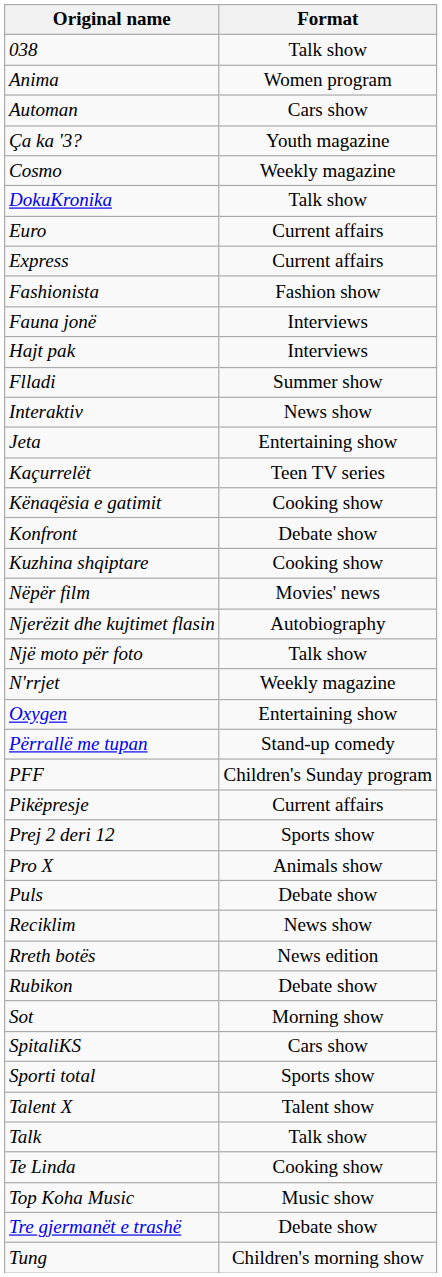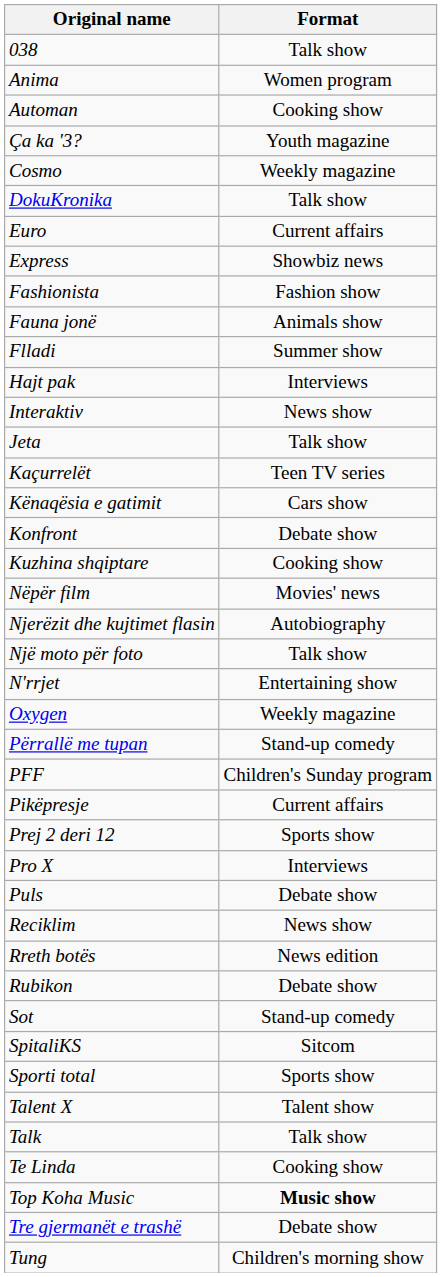 <table class="wikitable">
 <tr>
 <th>Original name</th>
 <th>Format</th>
 </tr>
 <tr>
 <td><em>038</em></td>
 <td align=center>Talk show</td>
 </tr>
 <tr>
 <td><em>Anima</em></td>
 <td align=center>Women program</td>
 </tr>
 <tr>
 <td><em>Automan</em></td>
-<td align=center>Cars show</td>
+<td align=center>Cooking show</td>
 </tr>
 <tr>
 <td><em>Ça ka '3?</em></td>
 <td align=center>Youth magazine</td>
 </tr>
 <tr>
 <td><em>Cosmo</em></td>
 <td align=center>Weekly magazine</td>
 </tr>
 <tr>
 <td><em><a href='#'>DokuKronika</a></em></td>
 <td align=center>Talk show</td>
 </tr>
 <tr>
 <td><em>Euro</em></td>
 <td align=center>Current affairs</td>
 </tr>
 <tr>
 <td><em>Express</em></td>
-<td align=center>Current affairs</td>
+<td align=center>Showbiz news</td>
 </tr>
 <tr>
 <td><em>Fashionista</em></td>
 <td align=center>Fashion show</td>
 </tr>
 <tr>
 <td><em>Fauna jonë</em></td>
-<td align=center>Interviews</td>
+<td align=center>Animals show</td>
+</tr>
+<tr>
+<td><em>Flladi</em></td>
+<td align=center>Summer show</td>
 </tr>
 <tr>
 <td><em>Hajt pak</em></td>
 <td align=center>Interviews</td>
-</tr>
-<tr>
-<td><em>Flladi</em></td>
-<td align=center>Summer show</td>
 </tr>
 <tr>
 <td><em>Interaktiv</em></td>
 <td align=center>News show</td>
 </tr>
 <tr>
 <td><em>Jeta</em></td>
-<td align=center>Entertaining show</td>
+<td align=center>Talk show</td>
 </tr>
 <tr>
 <td><em>Kaçurrelët</em></td>
 <td align=center>Teen TV series</td>
 </tr>
 <tr>
 <td><em>Kënaqësia e gatimit</em></td>
-<td align=center>Cooking show</td>
+<td align=center>Cars show</td>
 </tr>
 <tr>
 <td><em>Konfront</em></td>
 <td align=center>Debate show</td>
 </tr>
 <tr>
 <td><em>Kuzhina shqiptare</em></td>
 <td align=center>Cooking show</td>
 </tr>
 <tr>
 <td><em>Nëpër film</em></td>
 <td align=center>Movies' news</td>
 </tr>
 <tr>
 <td><em>Njerëzit dhe kujtimet flasin</em></td>
 <td align=center>Autobiography</td>
 </tr>
 <tr>
 <td><em>Një moto për foto</em></td>
 <td align=center>Talk show</td>
 </tr>
 <tr>
 <td><em>N'rrjet</em></td>
-<td align=center>Weekly magazine</td>
+<td align=center>Entertaining show</td>
 </tr>
 <tr>
 <td><em><a href='#'>Oxygen</a></em></td>
-<td align=center>Entertaining show</td>
+<td align=center>Weekly magazine</td>
 </tr>
 <tr>
 <td><em><a href='#'>Përrallë me tupan</a></em></td>
 <td align=center>Stand-up comedy</td>
 </tr>
 <tr>
 <td><em>PFF</em></td>
 <td align=center>Children's Sunday program</td>
 </tr>
 <tr>
 <td><em>Pikëpresje</em></td>
 <td align=center>Current affairs</td>
 </tr>
 <tr>
 <td><em>Prej 2 deri 12</em></td>
 <td align=center>Sports show</td>
 </tr>
 <tr>
 <td><em>Pro X</em></td>
-<td align=center>Animals show</td>
+<td align=center>Interviews</td>
 </tr>
 <tr>
 <td><em>Puls</em></td>
 <td align=center>Debate show</td>
 </tr>
 <tr>
 <td><em>Reciklim</em></td>
 <td align=center>News show</td>
 </tr>
 <tr>
 <td><em>Rreth botës</em></td>
 <td align=center>News edition</td>
 </tr>
 <tr>
 <td><em>Rubikon</em></td>
 <td align=center>Debate show</td>
 </tr>
 <tr>
 <td><em>Sot</em></td>
-<td align=center>Morning show</td>
+<td align=center>Stand-up comedy</td>
 </tr>
 <tr>
 <td><em>SpitaliKS</em></td>
-<td align=center>Cars show</td>
+<td align=center>Sitcom</td>
 </tr>
 <tr>
 <td><em>Sporti total</em></td>
 <td align=center>Sports show</td>
 </tr>
 <tr>
 <td><em>Talent X</em></td>
 <td align=center>Talent show</td>
 </tr>
 <tr>
 <td><em>Talk</em></td>
 <td align=center>Talk show</td>
 </tr>
 <tr>
 <td><em>Te Linda</em></td>
 <td align=center>Cooking show</td>
 </tr>
 <tr>
 <td><em>Top Koha Music</em></td>
-<td align=center>Music show</td>
+<td align=center><strong>Music show</strong></td>
 </tr>
 <tr>
 <td><em><a href='#'>Tre gjermanët e trashë</a></em></td>
 <td align=center>Debate show</td>
 </tr>
 <tr>
 <td><em>Tung</em></td>
 <td align=center>Children's morning show</td>
 </tr>
 </table>
